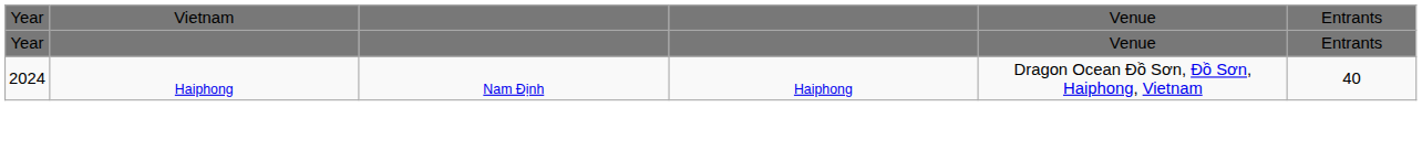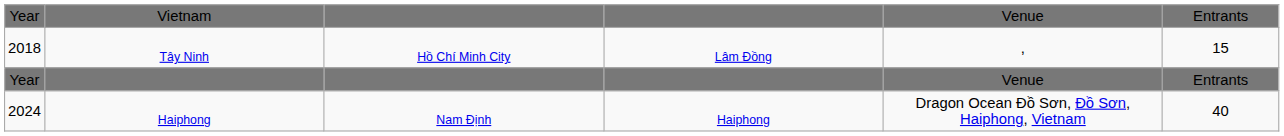 <table class="wikitable" style="font-size: 85%; text-align:center">
 <tr style="background:#787878; text-align:center;" colspan="10">
 <td width="30"><span>Year</span></td>
 <td style="width:250px;"><span> Vietnam</span></td>
 <td style="width:250px;"><span></span></td>
 <td style="width:250px;"><span></span></td>
 <td style="width:250px;"><span>Venue</span></td>
 <td style="width:100px;"><span>Entrants</span></td>
+</tr>
+<tr>
+<td>2018</td>
+<td>  <br><small><a href='#'>Tây Ninh</a></small></td>
+<td><br><small><a href='#'>Hồ Chí Minh City</a></small></td>
+<td><br><small><a href='#'>Lâm Đồng</a></small></td>
+<td>, </td>
+<td>15</td>
 </tr>
 <tr style="background:#787878; text-align:center;" colspan="10">
 <td width="30"><span>Year</span></td>
 <td style="width:250px;"><span> </span></td>
 <td style="width:250px;"><span></span></td>
 <td style="width:250px;"><span></span></td>
 <td style="width:250px;"><span>Venue</span></td>
 <td style="width:100px;"><span>Entrants</span></td>
 </tr>
 <tr>
 <td>2024</td>
 <td><br><small><a href='#'>Haiphong</a></small></td>
 <td><br><small><a href='#'>Nam Định</a></small></td>
 <td><br><small><a href='#'>Haiphong</a></small></td>
 <td>Dragon Ocean Đồ Sơn, <a href='#'>Đồ Sơn</a>, <a href='#'>Haiphong</a>, <a href='#'>Vietnam</a></td>
 <td>40</td>
 </tr>
 </table>
